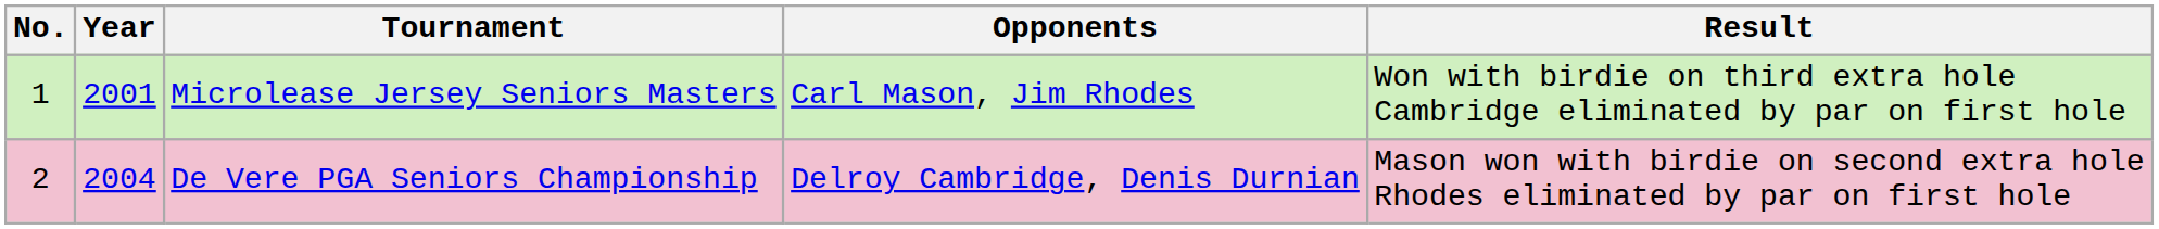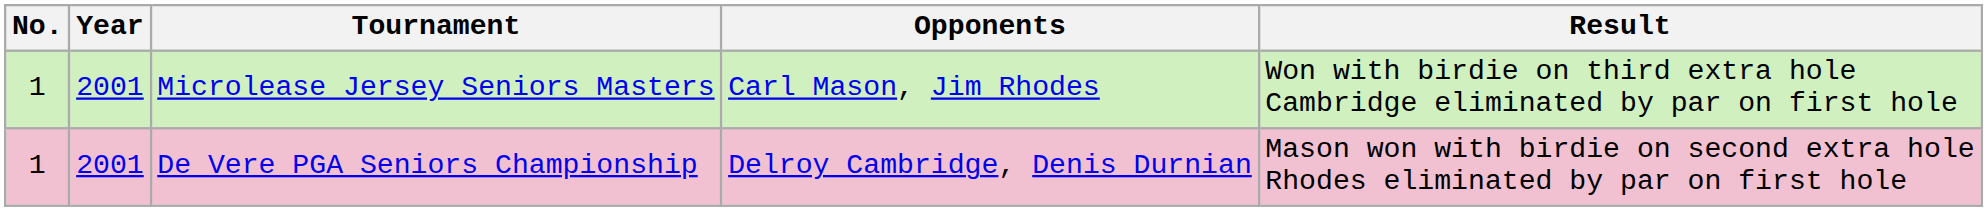 <table class="wikitable" style="font-size:95%;">
 <tr>
 <th>No.</th>
 <th>Year</th>
 <th>Tournament</th>
 <th>Opponents</th>
 <th>Result</th>
 </tr>
 <tr style="background:#D0F0C0;">
 <td align=center>1</td>
 <td><a href='#'>2001</a></td>
 <td><a href='#'>Microlease Jersey Seniors Masters</a></td>
 <td> <a href='#'>Carl Mason</a>,  <a href='#'>Jim Rhodes</a></td>
 <td>Won with birdie on third extra hole<br>Cambridge eliminated by par on first hole</td>
 </tr>
 <tr style="background:#F2C1D1;">
-<td align=center>2</td>
-<td><a href='#'>2004</a></td>
+<td align=center>1</td>
+<td><a href='#'>2001</a></td>
 <td><a href='#'>De Vere PGA Seniors Championship</a></td>
 <td> <a href='#'>Delroy Cambridge</a>,  <a href='#'>Denis Durnian</a></td>
 <td>Mason won with birdie on second extra hole<br>Rhodes eliminated by par on first hole</td>
 </tr>
 </table>
